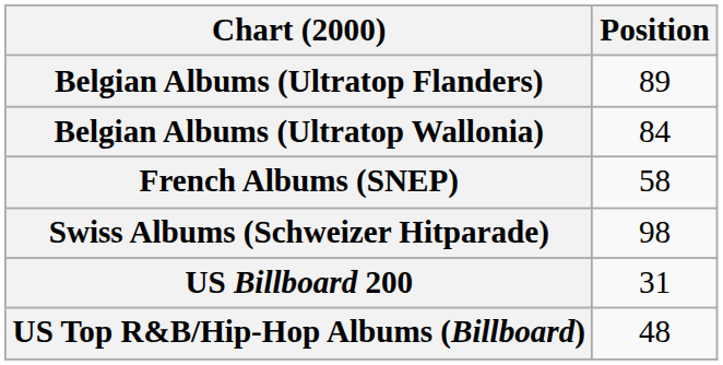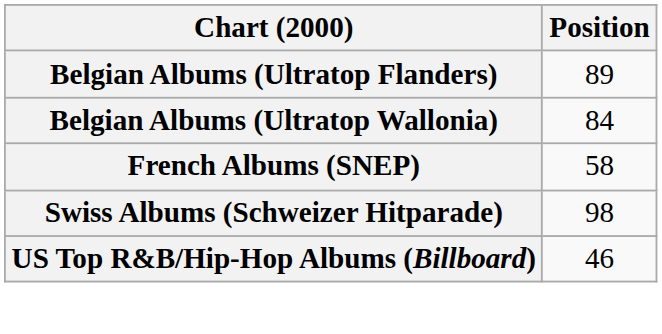 <table class="wikitable sortable plainrowheaders" style="text-align:center">
 <tr>
 <th scope="col">Chart (2000)</th>
 <th scope="col">Position</th>
 </tr>
 <tr>
 <th scope="row">Belgian Albums (Ultratop Flanders)</th>
 <td>89</td>
 </tr>
 <tr>
 <th scope="row">Belgian Albums (Ultratop Wallonia)</th>
 <td>84</td>
 </tr>
 <tr>
 <th scope="row">French Albums (SNEP)</th>
 <td>58</td>
 </tr>
 <tr>
 <th scope="row">Swiss Albums (Schweizer Hitparade)</th>
 <td>98</td>
 </tr>
 <tr>
-<th scope="row">US <em>Billboard</em> 200</th>
-<td>31</td>
-</tr>
-<tr>
 <th scope="row">US Top R&B/Hip-Hop Albums (<em>Billboard</em>)</th>
-<td>48</td>
+<td>46</td>
 </tr>
 </table>
